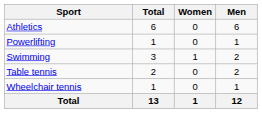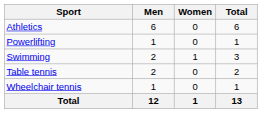 <table class="wikitable" style="text-align:center; font-size: 95%">
 <tr>
 <th width=200>Sport</th>
+<th width=60>Men</th>
+<th width=60>Women</th>
 <th width=60>Total</th>
-<th width=60>Women</th>
-<th width=60>Men</th>
 </tr>
 <tr>
 <td align=left><a href='#'>Athletics</a></td>
 <td>6</td>
 <td>0</td>
 <td>6</td>
 </tr>
 <tr>
 <td align=left><a href='#'>Powerlifting</a></td>
 <td>1</td>
 <td>0</td>
 <td>1</td>
 </tr>
 <tr>
 <td align=left><a href='#'>Swimming</a></td>
+<td>2</td>
+<td>1</td>
 <td>3</td>
-<td>1</td>
-<td>2</td>
 </tr>
 <tr>
 <td align=left><a href='#'>Table tennis</a></td>
 <td>2</td>
 <td>0</td>
 <td>2</td>
 </tr>
 <tr>
 <td align=left><a href='#'>Wheelchair tennis</a></td>
 <td>1</td>
 <td>0</td>
 <td>1</td>
 </tr>
 <tr>
 <th>Total</th>
+<th>12</th>
+<th>1</th>
 <th>13</th>
-<th>1</th>
-<th>12</th>
 </tr>
 </table>
